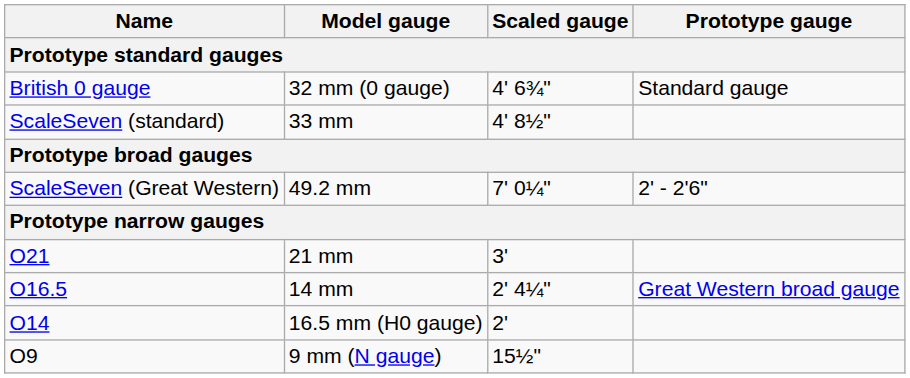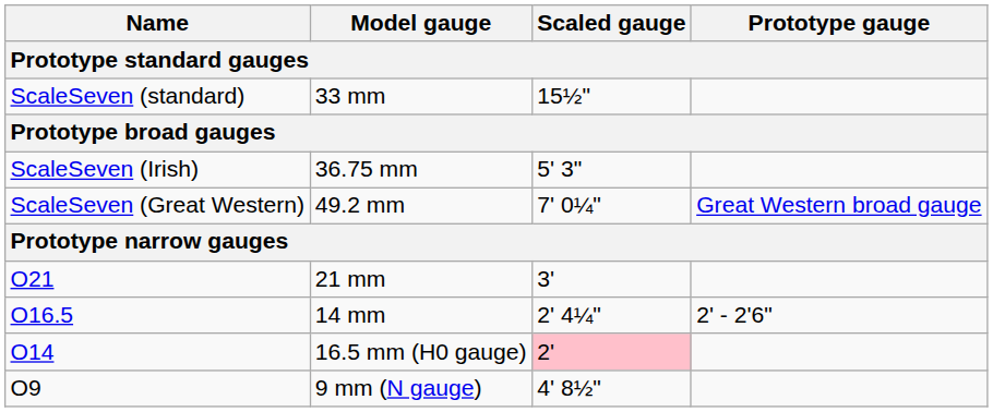 <table class=wikitable>
 <tr>
 <th>Name</th>
 <th>Model gauge</th>
 <th>Scaled gauge</th>
 <th>Prototype gauge</th>
 </tr>
 <tr>
 <th colspan=4 style="text-align:left;">Prototype standard gauges</th>
 </tr>
 <tr>
-<td><a href='#'>British 0 gauge</a></td>
-<td>32 mm (0 gauge)</td>
-<td>4' 6¾"</td>
-<td>Standard gauge</td>
-</tr>
-<tr>
 <td><a href='#'>ScaleSeven</a> (standard)</td>
 <td>33 mm</td>
-<td>4' 8½"</td>
+<td>15½"</td>
 <td></td>
 </tr>
 <tr>
 <th colspan=4 style="text-align:left;">Prototype broad gauges</th>
 </tr>
 <tr>
+<td><a href='#'>ScaleSeven</a> (Irish)</td>
+<td>36.75 mm</td>
+<td>5' 3"</td>
+<td></td>
+</tr>
+<tr>
 <td><a href='#'>ScaleSeven</a> (Great Western)</td>
 <td>49.2 mm</td>
 <td>7' 0¼"</td>
-<td>2' - 2'6"</td>
+<td> <a href='#'>Great Western broad gauge</a></td>
 </tr>
 <tr>
 <th colspan=4 style="text-align:left;">Prototype narrow gauges</th>
 </tr>
 <tr>
 <td><a href='#'>O21</a></td>
 <td>21 mm</td>
 <td>3'</td>
 <td></td>
 </tr>
 <tr>
 <td><a href='#'>O16.5</a></td>
 <td>14 mm</td>
 <td>2' 4¼"</td>
-<td> <a href='#'>Great Western broad gauge</a></td>
+<td>2' - 2'6"</td>
 </tr>
 <tr>
 <td><a href='#'>O14</a></td>
 <td>16.5 mm (H0 gauge)</td>
-<td>2'</td>
+<td style="background: pink;">2'</td>
 <td></td>
 </tr>
 <tr>
 <td>O9</td>
 <td>9 mm (<a href='#'>N gauge</a>)</td>
-<td>15½"</td>
+<td>4' 8½"</td>
 <td></td>
 </tr>
 </table>
